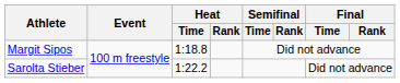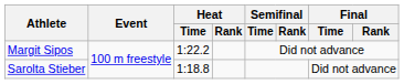 <table class=wikitable style="font-size:90%;">
 <tr>
 <th rowspan=2>Athlete</th>
 <th rowspan=2>Event</th>
 <th colspan=2>Heat</th>
 <th colspan=2>Semifinal</th>
 <th colspan=2>Final</th>
 </tr>
 <tr style="font-size:95%">
 <th>Time</th>
 <th>Rank</th>
 <th>Time</th>
 <th>Rank</th>
 <th>Time</th>
 <th>Rank</th>
 </tr>
 <tr align=center>
 <td align=left><a href='#'>Margit Sipos</a></td>
 <td rowspan=2 align=left><a href='#'>100 m freestyle</a></td>
-<td>1:18.8</td>
+<td>1:22.2</td>
 <td></td>
 <td colspan=4>Did not advance</td>
 </tr>
 <tr align=center>
 <td align=left><a href='#'>Sarolta Stieber</a></td>
-<td>1:22.2</td>
+<td>1:18.8</td>
 <td></td>
 <td colspan=2></td>
 <td colspan=2>Did not advance</td>
 </tr>
 </table>
